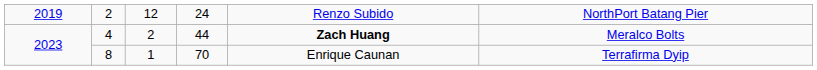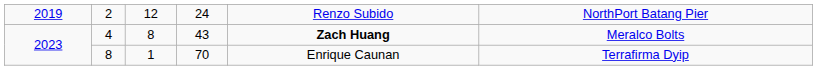 <table class=wikitable width=80%>
 <tr align=center>
 <td><a href='#'>2019</a></td>
 <td>2</td>
 <td>12</td>
 <td>24</td>
 <td><a href='#'>Renzo Subido</a></td>
 <td><a href='#'>NorthPort Batang Pier</a></td>
 </tr>
 <tr align=center>
 <td rowspan=2><a href='#'>2023</a></td>
 <td>4</td>
-<td>2</td>
-<td>44</td>
+<td>8</td>
+<td>43</td>
 <td><strong>Zach Huang</strong></td>
 <td><a href='#'>Meralco Bolts</a></td>
 </tr>
 <tr align=center>
 <td>8</td>
 <td>1</td>
 <td>70</td>
 <td>Enrique Caunan</td>
 <td><a href='#'>Terrafirma Dyip</a></td>
 </tr>
 </table>
